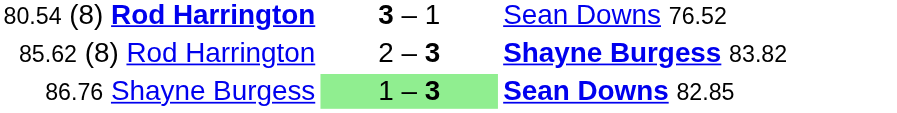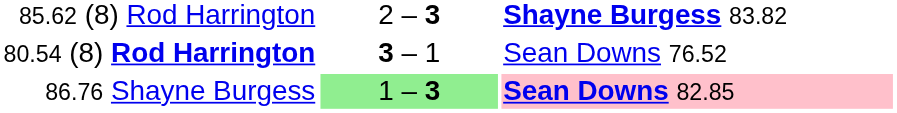 <table style="text-align:center">
 <tr>
 <th width=223></th>
 <th width=100></th>
 <th width=223></th>
 </tr>
 <tr>
+<td align=right><small>85.62</small> (8) <a href='#'>Rod Harrington</a> </td>
+<td>2 – <strong>3</strong></td>
+<td align=left> <strong><a href='#'>Shayne Burgess</a></strong> <small>83.82</small></td>
+</tr>
+<tr>
 <td align=right><small>80.54</small> (8) <strong><a href='#'>Rod Harrington</a></strong> </td>
 <td><strong>3</strong> – 1</td>
 <td align=left> <a href='#'>Sean Downs</a> <small>76.52</small></td>
 </tr>
 <tr>
-<td align=right><small>85.62</small> (8) <a href='#'>Rod Harrington</a> </td>
-<td>2 – <strong>3</strong></td>
-<td align=left> <strong><a href='#'>Shayne Burgess</a></strong> <small>83.82</small></td>
-</tr>
-<tr>
 <td align=right><small>86.76</small> <a href='#'>Shayne Burgess</a> </td>
 <td style="background: lightgreen;">1 – <strong>3</strong></td>
-<td align=left> <strong><a href='#'>Sean Downs</a></strong> <small>82.85</small></td>
+<td align=left style="background: pink;"> <strong><a href='#'>Sean Downs</a></strong> <small>82.85</small></td>
 </tr>
 </table>
